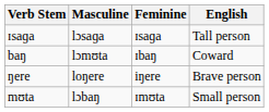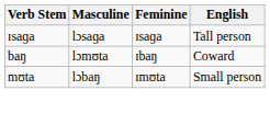 <table class="wikitable">
 <tr>
 <th>Verb Stem</th>
 <th>Masculine</th>
 <th>Feminine</th>
 <th>English</th>
 </tr>
 <tr>
 <td>ɪsaɡa</td>
 <td>lɔsaɡa</td>
 <td>ɪsaɡa</td>
 <td>Tall person</td>
 </tr>
 <tr>
 <td>baŋ</td>
 <td>lɔmʊta</td>
 <td>ɪbaŋ</td>
 <td>Coward</td>
 </tr>
 <tr>
-<td>ŋere</td>
-<td>loŋere</td>
-<td>iŋere</td>
-<td>Brave person</td>
-</tr>
-<tr>
 <td>mʊta</td>
 <td>lɔbaŋ</td>
 <td>ɪmʊta</td>
 <td>Small person</td>
 </tr>
 </table>
